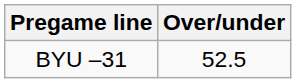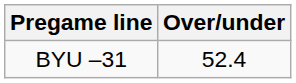 <table class="wikitable">
 <tr align="center">
 <th style=>Pregame line</th>
 <th style=>Over/under</th>
 </tr>
 <tr align="center">
 <td>BYU –31</td>
-<td>52.5</td>
+<td>52.4</td>
 </tr>
 </table>
